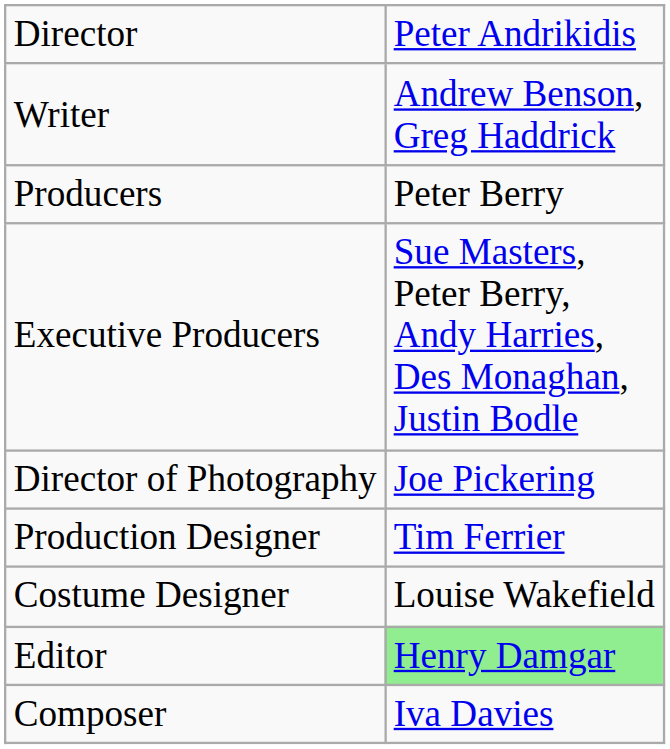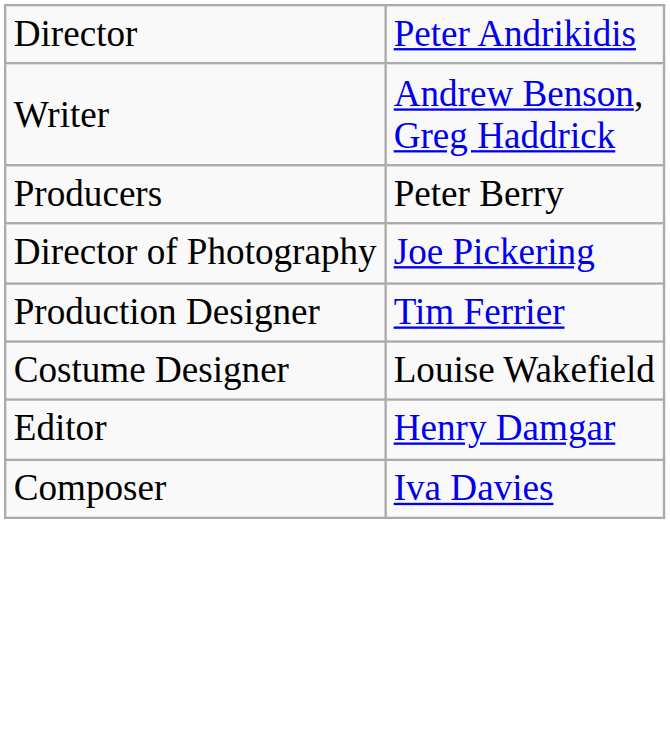 <table class="wikitable">
 <tr>
 <td>Director</td>
 <td><a href='#'>Peter Andrikidis</a></td>
 </tr>
 <tr>
 <td>Writer</td>
 <td><a href='#'>Andrew Benson</a>, <br> <a href='#'>Greg Haddrick</a></td>
 </tr>
 <tr>
 <td>Producers</td>
 <td>Peter Berry</td>
-</tr>
-<tr>
-<td>Executive Producers</td>
-<td><a href='#'>Sue Masters</a>, <br> Peter Berry, <br> <a href='#'>Andy Harries</a>, <br> <a href='#'>Des Monaghan</a>, <br> <a href='#'>Justin Bodle</a></td>
 </tr>
 <tr>
 <td>Director of Photography</td>
 <td><a href='#'>Joe Pickering</a></td>
 </tr>
 <tr>
 <td>Production Designer</td>
 <td><a href='#'>Tim Ferrier</a></td>
 </tr>
 <tr>
 <td>Costume Designer</td>
 <td>Louise Wakefield</td>
 </tr>
 <tr>
 <td>Editor</td>
-<td style="background: lightgreen;"><a href='#'>Henry Damgar</a></td>
+<td><a href='#'>Henry Damgar</a></td>
 </tr>
 <tr>
 <td>Composer</td>
 <td><a href='#'>Iva Davies</a></td>
 </tr>
 </table>
